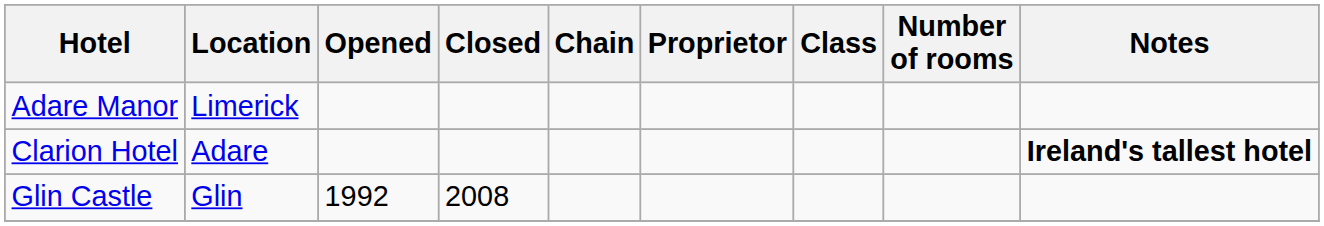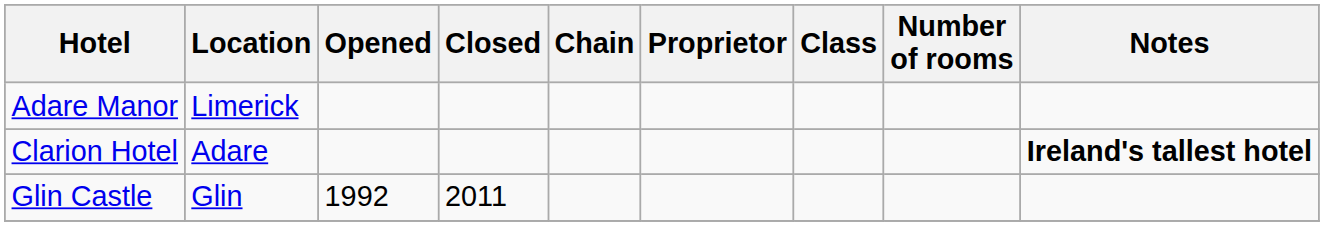 <table class="wikitable sortable">
 <tr>
 <th>Hotel</th>
 <th>Location</th>
 <th>Opened</th>
 <th>Closed</th>
 <th>Chain</th>
 <th>Proprietor</th>
 <th>Class</th>
 <th>Number<br>of rooms</th>
 <th class="unsortable">Notes</th>
 </tr>
 <tr>
 <td><a href='#'>Adare Manor</a><br></td>
 <td><a href='#'>Limerick</a></td>
 <td></td>
 <td></td>
 <td></td>
 <td></td>
 <td></td>
 <td></td>
 <td></td>
 </tr>
 <tr>
 <td><a href='#'>Clarion Hotel</a><br></td>
 <td><a href='#'>Adare</a></td>
 <td></td>
 <td></td>
 <td></td>
 <td></td>
 <td></td>
 <td></td>
 <td><strong>Ireland's tallest hotel</strong></td>
 </tr>
 <tr>
 <td><a href='#'>Glin Castle</a><br></td>
 <td><a href='#'>Glin</a></td>
 <td>1992</td>
-<td>2008</td>
+<td>2011</td>
 <td></td>
 <td></td>
 <td></td>
 <td></td>
 <td></td>
 </tr>
 <tr>
 </tr>
 </table>
